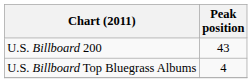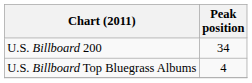 <table class="wikitable">
 <tr>
 <th>Chart (2011)</th>
 <th>Peak<br>position</th>
 </tr>
 <tr>
 <td>U.S. <em>Billboard</em> 200</td>
-<td align="center">43</td>
+<td align="center">34</td>
 </tr>
 <tr>
 <td>U.S. <em>Billboard</em> Top Bluegrass Albums</td>
 <td align="center">4</td>
 </tr>
 <tr>
 </tr>
 </table>
